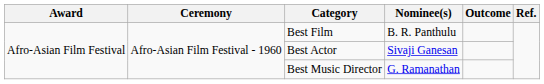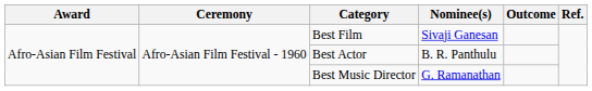 <table class="wikitable">
 <tr>
 <th>Award</th>
 <th>Ceremony</th>
 <th>Category</th>
 <th>Nominee(s)</th>
 <th>Outcome</th>
 <th><abbr>Ref.</abbr></th>
 </tr>
 <tr>
 <td rowspan="3">Afro-Asian Film Festival</td>
 <td rowspan="3">Afro-Asian Film Festival - 1960</td>
 <td>Best Film</td>
-<td>B. R. Panthulu</td>
+<td><a href='#'>Sivaji Ganesan</a></td>
 <td></td>
 <td rowspan="3"></td>
 </tr>
 <tr>
 <td>Best Actor</td>
-<td><a href='#'>Sivaji Ganesan</a></td>
+<td>B. R. Panthulu</td>
 <td></td>
 </tr>
 <tr>
 <td>Best Music Director</td>
 <td><a href='#'>G. Ramanathan</a></td>
 <td></td>
 </tr>
 </table>
